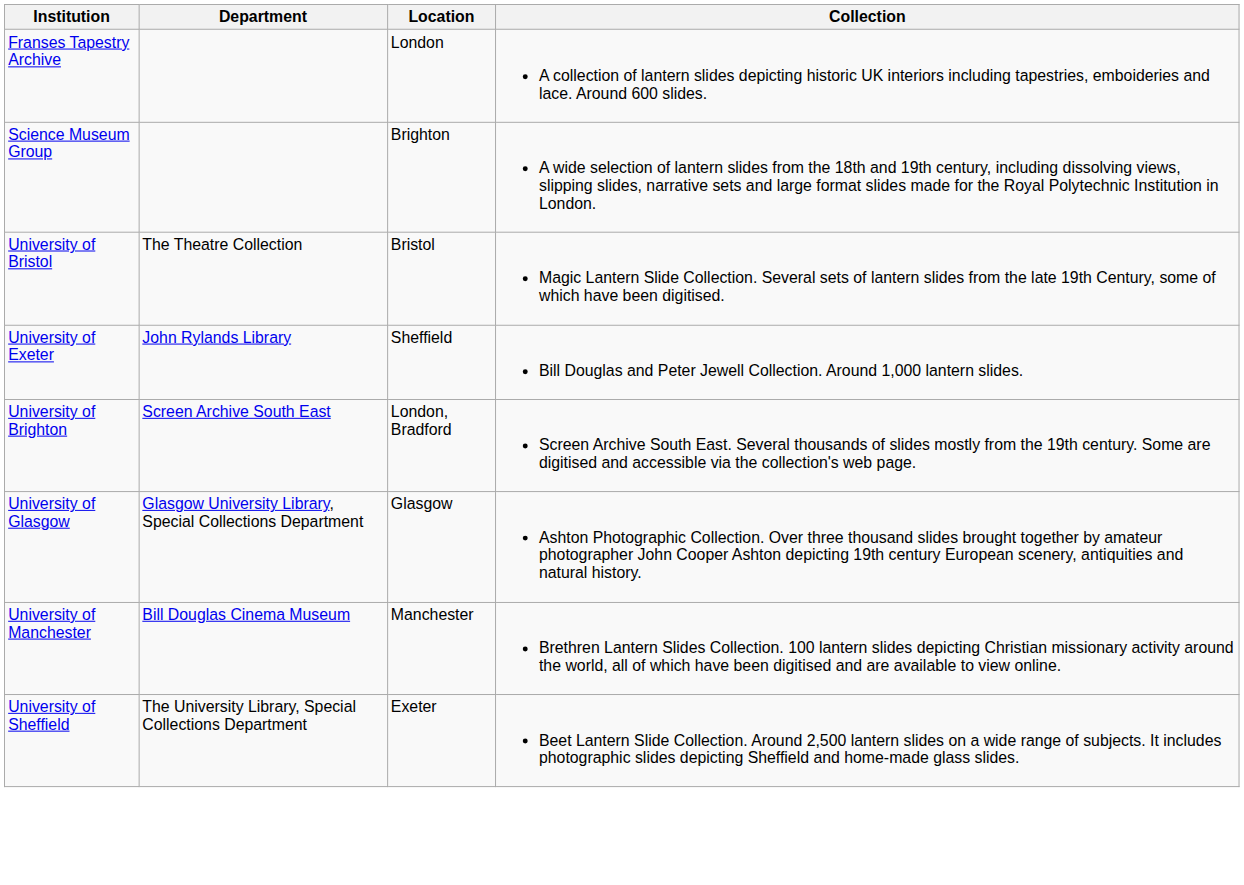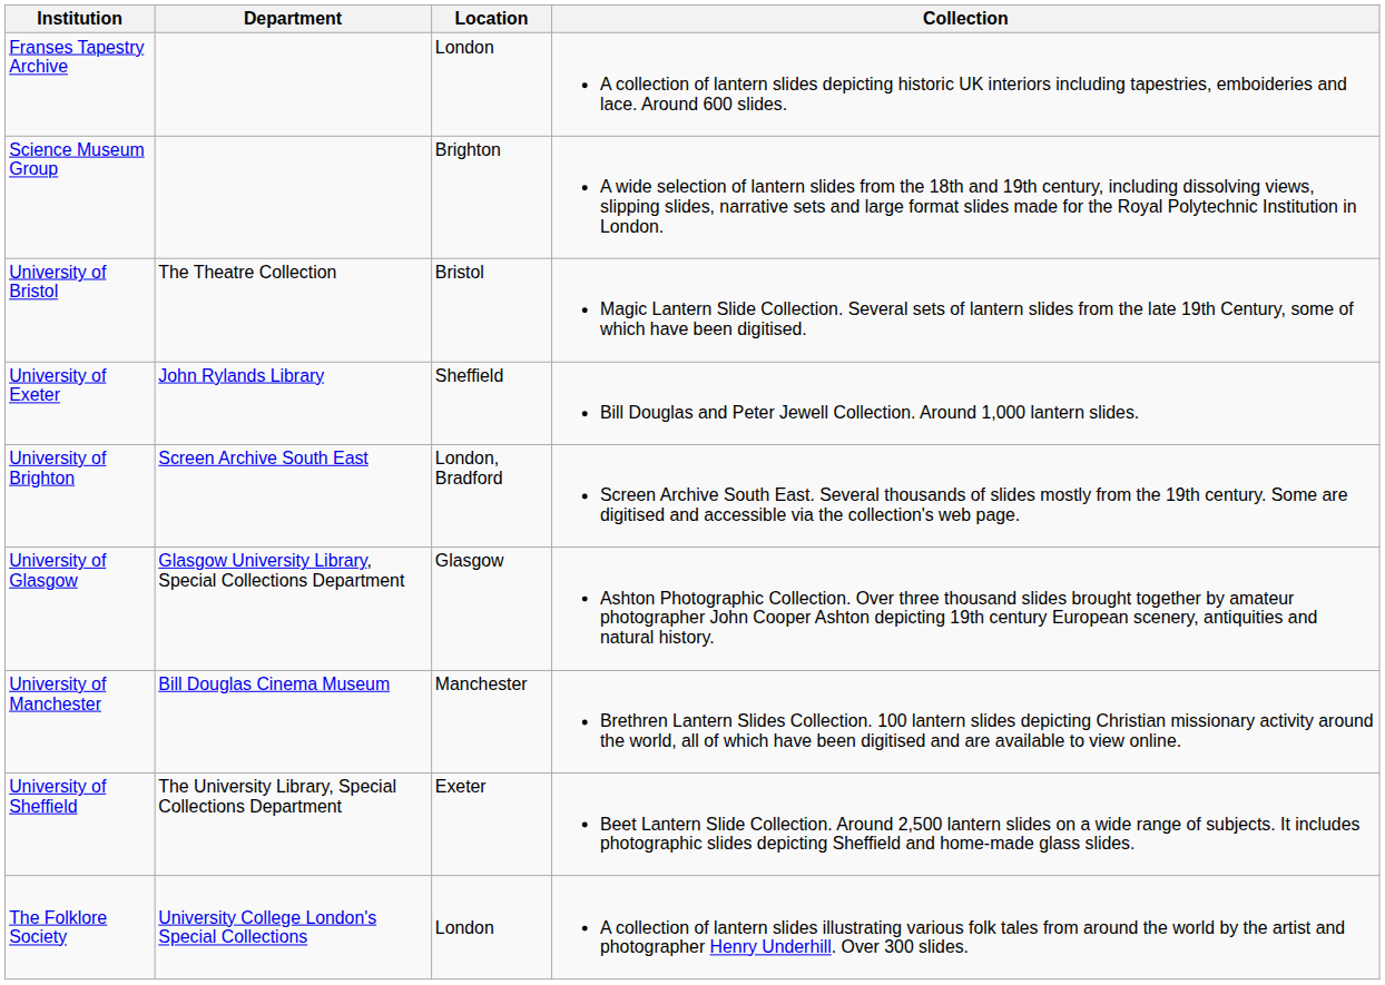 <table class="wikitable sortable">
 <tr>
 <th scope="col">Institution</th>
 <th scope="col">Department</th>
 <th scope="col">Location</th>
 <th scope="col" class="unsortable">Collection</th>
 </tr>
 <tr style="vertical-align: top;">
 <td><a href='#'>Franses Tapestry Archive</a></td>
 <td></td>
 <td>London</td>
 <td><br><ul><li>A collection of lantern slides depicting historic UK interiors including tapestries, emboideries and lace. Around 600 slides.</li></ul></td>
 </tr>
 <tr style="vertical-align: top;">
 <td><a href='#'>Science Museum Group</a></td>
 <td></td>
 <td>Brighton</td>
 <td><br><ul><li>A wide selection of lantern slides from the 18th and 19th century, including dissolving views, slipping slides, narrative sets and large format slides made for the Royal Polytechnic Institution in London.</li></ul></td>
 </tr>
 <tr style="vertical-align: top;">
 <td><a href='#'>University of Bristol</a></td>
 <td>The Theatre Collection</td>
 <td>Bristol</td>
 <td><br><ul><li>Magic Lantern Slide Collection. Several sets of lantern slides from the late 19th Century, some of which have been digitised.</li></ul></td>
 </tr>
 <tr style="vertical-align: top;">
 <td><a href='#'>University of Exeter</a></td>
 <td><a href='#'>John Rylands Library</a></td>
 <td>Sheffield</td>
 <td><br><ul><li>Bill Douglas and Peter Jewell Collection. Around 1,000 lantern slides.</li></ul></td>
 </tr>
 <tr style="vertical-align: top;">
 <td><a href='#'>University of Brighton</a></td>
 <td><a href='#'>Screen Archive South East</a></td>
 <td>London, Bradford</td>
 <td><br><ul><li>Screen Archive South East. Several thousands of slides mostly from the 19th century. Some are digitised and accessible via the collection's web page.</li></ul></td>
 </tr>
 <tr style="vertical-align: top;">
 <td><a href='#'>University of Glasgow</a></td>
 <td><a href='#'>Glasgow University Library</a>, Special Collections Department</td>
 <td>Glasgow</td>
 <td><br><ul><li>Ashton Photographic Collection. Over three thousand slides brought together by amateur photographer John Cooper Ashton depicting 19th century European scenery, antiquities and natural history.</li></ul></td>
 </tr>
 <tr style="vertical-align: top;">
 <td><a href='#'>University of Manchester</a></td>
 <td><a href='#'>Bill Douglas Cinema Museum</a></td>
 <td>Manchester</td>
 <td><br><ul><li>Brethren Lantern Slides Collection. 100 lantern slides depicting Christian missionary activity around the world, all of which have been digitised and are available to view online.</li></ul></td>
 </tr>
 <tr style="vertical-align: top;">
 <td><a href='#'>University of Sheffield</a></td>
 <td>The University Library, Special Collections Department</td>
 <td>Exeter</td>
 <td><br><ul><li>Beet Lantern Slide Collection. Around 2,500 lantern slides on a wide range of subjects.  It includes photographic slides depicting Sheffield and home-made glass slides.</li></ul></td>
 </tr>
+<tr>
+<td><a href='#'>The Folklore Society</a></td>
+<td><a href='#'>University College London's Special Collections</a></td>
+<td>London</td>
+<td><br><ul><li>A collection of lantern slides illustrating various folk tales from around the world by the artist and photographer <a href='#'>Henry Underhill</a>. Over 300 slides.</li></ul></td>
+</tr>
 </table>
